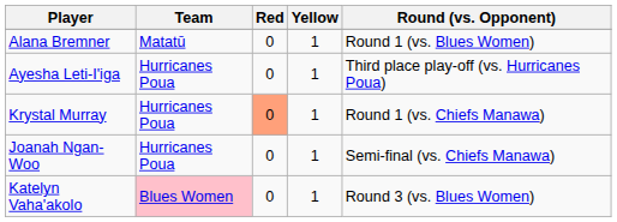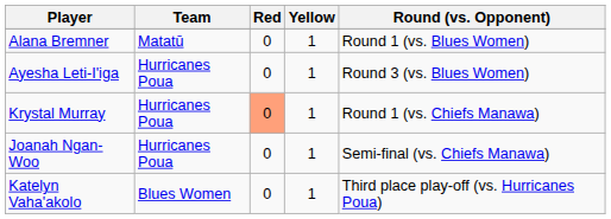 <table class="wikitable" style="text-align:center; font-size:95%">
 <tr>
 <th>Player</th>
 <th>Team</th>
 <th> Red</th>
 <th> Yellow</th>
 <th class="unsortable">Round (vs. Opponent)</th>
 </tr>
 <tr>
 </tr>
 <tr>
 </tr>
 <tr>
 <td align="left"> <a href='#'>Alana Bremner</a></td>
 <td align="left"><a href='#'>Matatū</a></td>
 <td>0</td>
 <td>1</td>
 <td align="left"> Round 1 (vs. <a href='#'>Blues Women</a>)</td>
 </tr>
 <tr>
 <td align="left"> <a href='#'>Ayesha Leti-I'iga</a></td>
 <td align="left"><a href='#'>Hurricanes Poua</a></td>
 <td>0</td>
 <td>1</td>
-<td align="left"> Third place play-off (vs. <a href='#'>Hurricanes Poua</a>)</td>
+<td align="left"> Round 3 (vs. <a href='#'>Blues Women</a>)</td>
 </tr>
 <tr>
 <td align="left"> <a href='#'>Krystal Murray</a></td>
 <td align="left"><a href='#'>Hurricanes Poua</a></td>
 <td style="background: lightsalmon;">0</td>
 <td>1</td>
 <td align="left"> Round 1 (vs. <a href='#'>Chiefs Manawa</a>)</td>
 </tr>
 <tr>
 <td align="left"> <a href='#'>Joanah Ngan-Woo</a></td>
 <td align="left"><a href='#'>Hurricanes Poua</a></td>
 <td>0</td>
 <td>1</td>
 <td align="left"> Semi-final (vs. <a href='#'>Chiefs Manawa</a>)</td>
 </tr>
 <tr>
 <td align="left"> <a href='#'>Katelyn Vaha'akolo</a></td>
-<td align="left" style="background: pink;"><a href='#'>Blues Women</a></td>
+<td align="left"><a href='#'>Blues Women</a></td>
 <td>0</td>
 <td>1</td>
-<td align="left"> Round 3 (vs. <a href='#'>Blues Women</a>)</td>
+<td align="left"> Third place play-off (vs. <a href='#'>Hurricanes Poua</a>)</td>
 </tr>
 </table>
